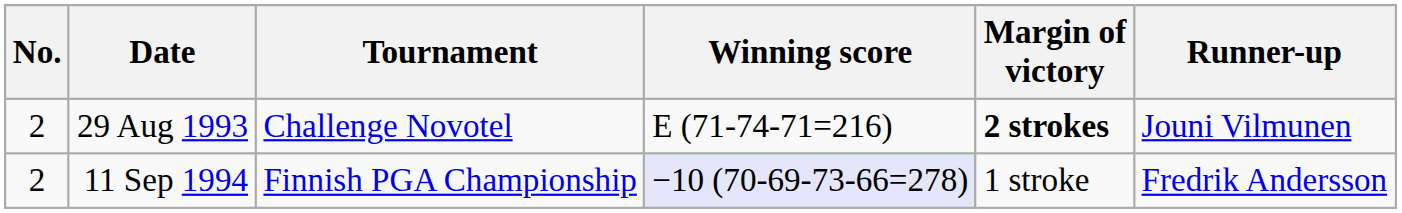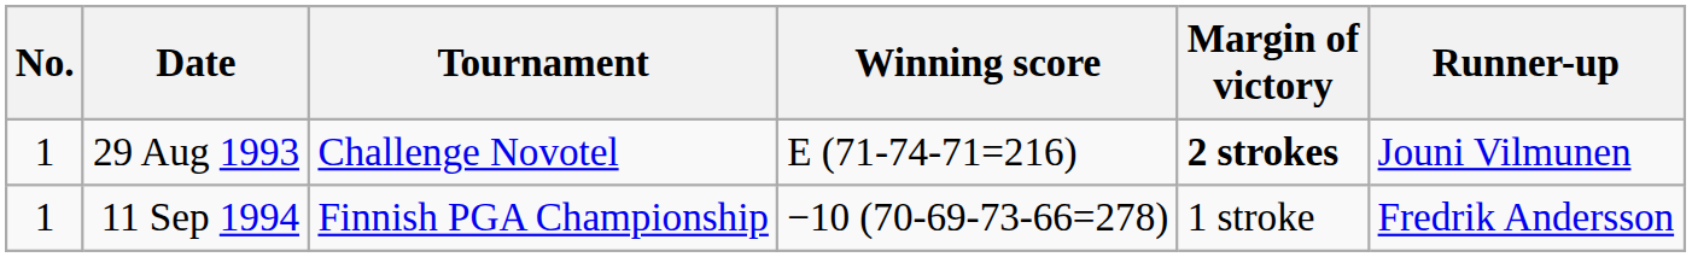 <table class="wikitable" style="font-size:95%;">
 <tr>
 <th>No.</th>
 <th>Date</th>
 <th>Tournament</th>
 <th>Winning score</th>
 <th>Margin of<br>victory</th>
 <th>Runner-up</th>
 </tr>
 <tr>
-<td align=center>2</td>
+<td align=center>1</td>
 <td align=right>29 Aug <a href='#'>1993</a></td>
 <td><a href='#'>Challenge Novotel</a></td>
 <td>E (71-74-71=216)</td>
 <td><strong>2 strokes</strong></td>
 <td> <a href='#'>Jouni Vilmunen</a></td>
 </tr>
 <tr>
-<td align=center>2</td>
+<td align=center>1</td>
 <td align=right>11 Sep <a href='#'>1994</a></td>
 <td><a href='#'>Finnish PGA Championship</a></td>
-<td style="background: lavender;">−10 (70-69-73-66=278)</td>
+<td>−10 (70-69-73-66=278)</td>
 <td>1 stroke</td>
 <td> <a href='#'>Fredrik Andersson</a></td>
 </tr>
 </table>
